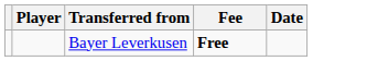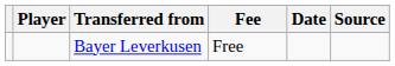 <table class="wikitable plainrowheaders sortable">
 <tr>
 <th></th>
 <th scope="col">Player</th>
 <th>Transferred from</th>
 <th style="width: 65px;">Fee</th>
 <th scope="col">Date</th>
+<th scope="col">Source</th>
 </tr>
 <tr>
 <td align="center"></td>
 <td></td>
 <td> <a href='#'>Bayer Leverkusen</a></td>
-<td><strong>Free</strong></td>
+<td>Free</td>
+<td></td>
 <td></td>
 </tr>
 </table>
